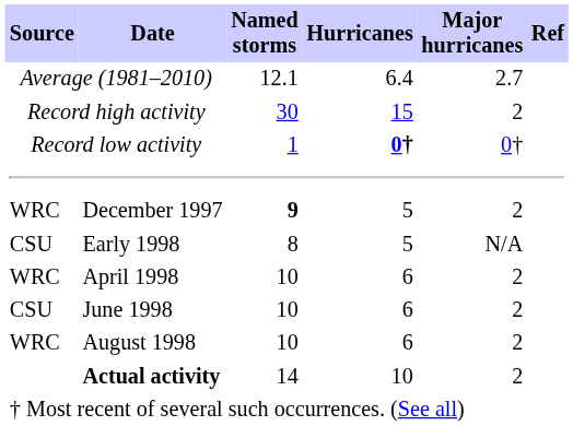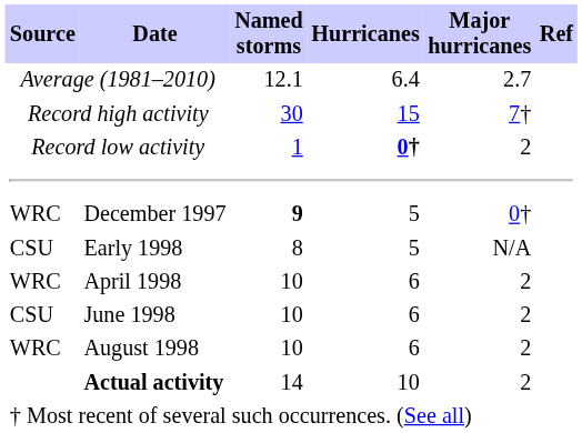 <table class="toccolours" cellspacing=0 cellpadding=3 style="float:right; margin-left:1em; text-align:right; clear: right;">
 <tr style="background:#ccccff">
 <td align="center"><strong>Source</strong></td>
 <td align="center"><strong>Date</strong></td>
 <td align="center"><strong><span>Named<br>storms</span></strong></td>
 <td align="center"><strong><span>Hurricanes</span></strong></td>
 <td align="center"><strong><span>Major<br>hurricanes</span></strong></td>
 <td align="center"><strong><span>Ref</span></strong></td>
 </tr>
 <tr>
 <td align="center" colspan="2"><em>Average <span>(1981–2010)</span></em></td>
 <td>12.1</td>
 <td>6.4</td>
 <td>2.7</td>
 <td></td>
 </tr>
 <tr>
 <td align="center" colspan="2"><em>Record high activity</em></td>
 <td><a href='#'>30</a></td>
 <td><a href='#'>15</a></td>
-<td>2</td>
+<td><a href='#'>7</a>†</td>
 <td></td>
 </tr>
 <tr>
 <td align="center" colspan="2"><em>Record low activity</em></td>
 <td><a href='#'>1</a></td>
 <td><strong><a href='#'>0</a>†</strong></td>
-<td><a href='#'>0</a>†</td>
+<td>2</td>
 <td></td>
 </tr>
 <tr>
 <td colspan="6" style="text-align:center;"><hr></td>
 </tr>
 <tr>
 <td align="left">WRC</td>
 <td align="left">December 1997</td>
 <td><strong>9</strong></td>
 <td>5</td>
-<td>2</td>
+<td><a href='#'>0</a>†</td>
 <td></td>
 </tr>
 <tr>
 <td align="left">CSU</td>
 <td align="left">Early 1998</td>
 <td>8</td>
 <td>5</td>
 <td>N/A</td>
 <td></td>
 </tr>
 <tr>
 <td align="left">WRC</td>
 <td align="left">April 1998</td>
 <td>10</td>
 <td>6</td>
 <td>2</td>
 <td></td>
 </tr>
 <tr>
 <td align="left">CSU</td>
 <td align="left">June 1998</td>
 <td>10</td>
 <td>6</td>
 <td>2</td>
 <td></td>
 </tr>
 <tr>
 <td align="left">WRC</td>
 <td align="left">August 1998</td>
 <td>10</td>
 <td>6</td>
 <td>2</td>
 <td></td>
 </tr>
 <tr>
 <td align="left"></td>
 <td align="left"><strong>Actual activity</strong><br></td>
 <td>14</td>
 <td>10</td>
 <td>2</td>
 </tr>
 <tr>
 <td align="left" colspan="5">† Most recent of several such occurrences. (<a href='#'>See all</a>)</td>
 </tr>
 </table>
